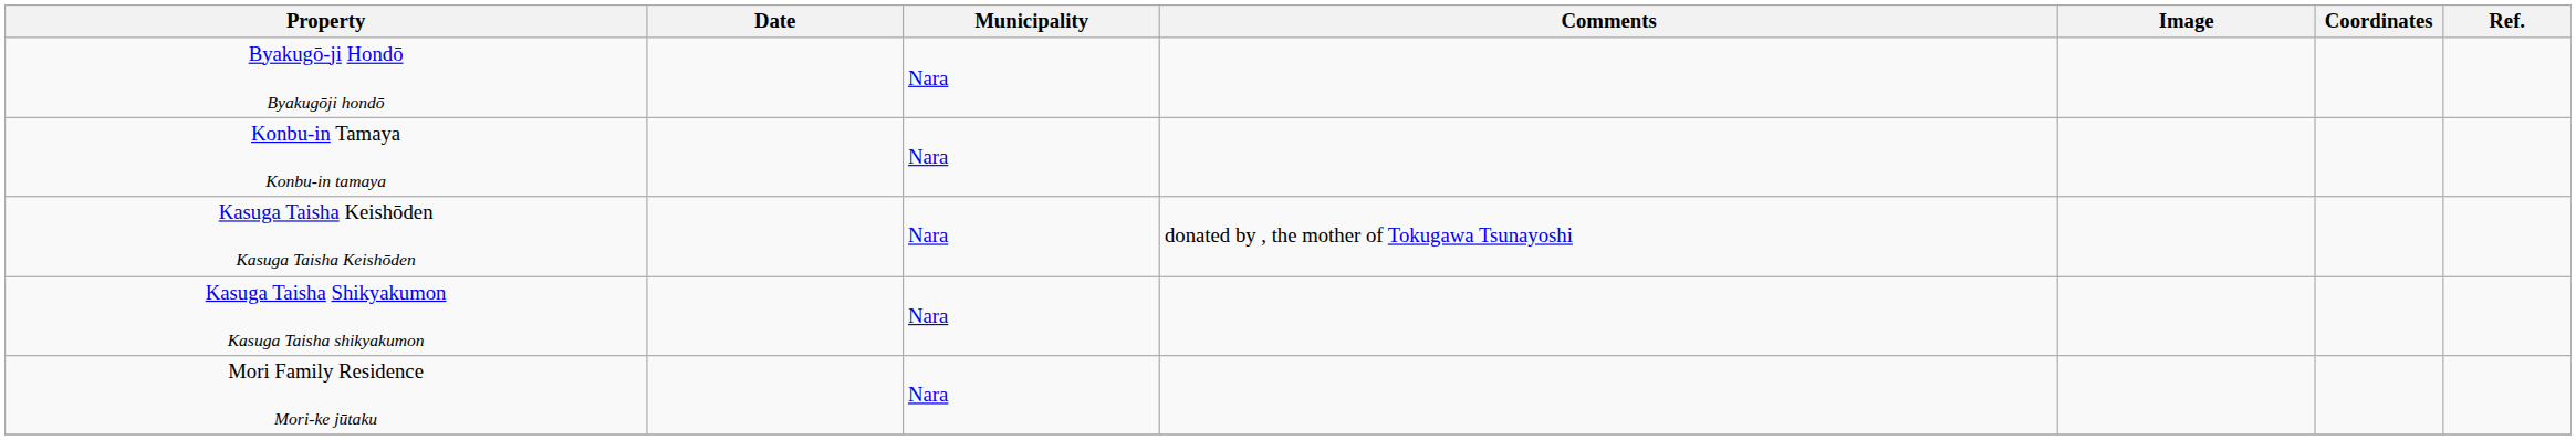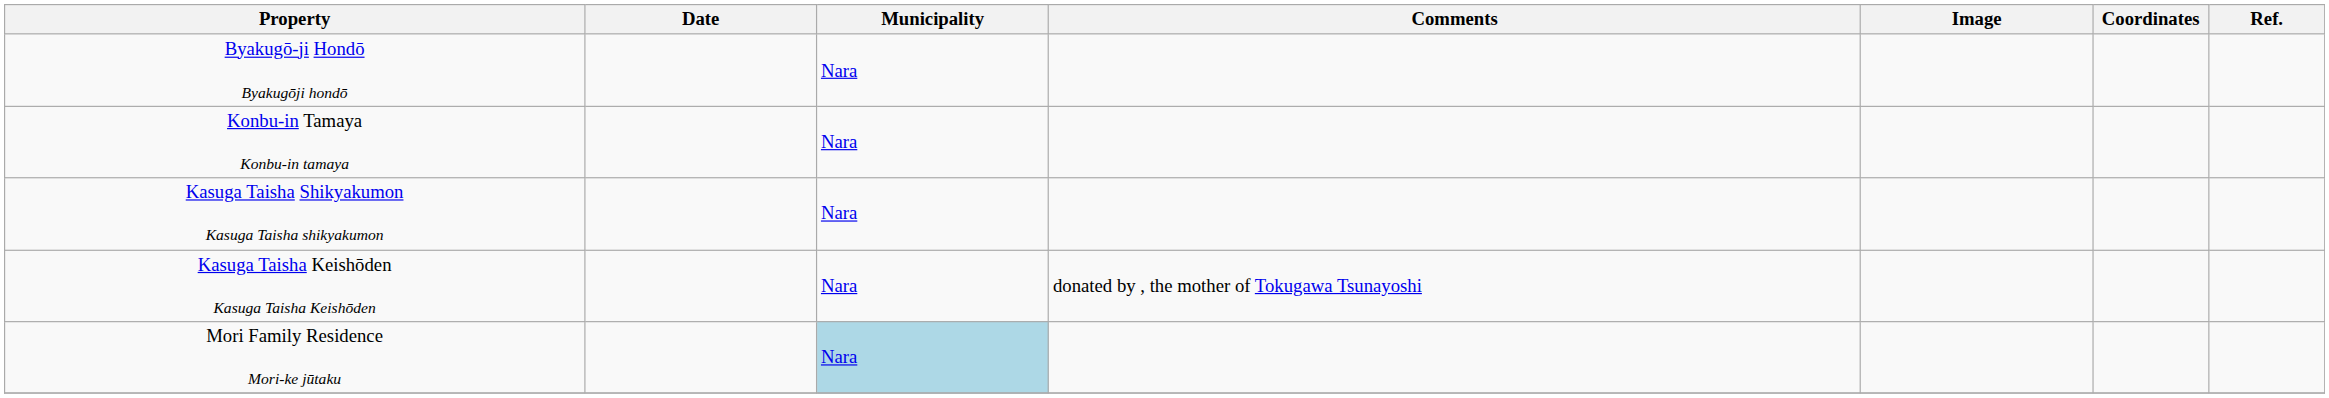 <table class="wikitable sortable"  style="width:100%;">
 <tr>
 <th width="25%" align="left">Property</th>
 <th width="10%" align="left" data-sort-type="number">Date</th>
 <th width="10%" aligūn="left">Municipality</th>
 <th width="35%" align="left" class="unsortable">Comments</th>
 <th width="10%" align="left" class="unsortable">Image</th>
 <th width="5%" align="left" class="unsortable">Coordinates</th>
 <th width="5%" align="left" class="unsortable">Ref.</th>
 </tr>
 <tr>
 <td align="center"><a href='#'>Byakugō-ji</a> <a href='#'>Hondō</a><br><br><small><em>Byakugōji hondō</em></small></td>
 <td></td>
 <td><a href='#'>Nara</a></td>
 <td></td>
 <td></td>
 <td></td>
 <td></td>
 </tr>
 <tr>
 <td align="center"><a href='#'>Konbu-in</a> Tamaya<br><br><small><em>Konbu-in tamaya</em></small></td>
 <td></td>
 <td><a href='#'>Nara</a></td>
 <td></td>
 <td></td>
 <td></td>
 <td></td>
 </tr>
 <tr>
+<td align="center"><a href='#'>Kasuga Taisha</a> <a href='#'>Shikyakumon</a><br><br><small><em>Kasuga Taisha shikyakumon</em></small></td>
+<td></td>
+<td><a href='#'>Nara</a></td>
+<td></td>
+<td></td>
+<td></td>
+<td></td>
+</tr>
+<tr>
 <td align="center"><a href='#'>Kasuga Taisha</a> Keishōden<br><br><small><em>Kasuga Taisha Keishōden</em></small></td>
 <td></td>
 <td><a href='#'>Nara</a></td>
 <td>donated by , the mother of <a href='#'>Tokugawa Tsunayoshi</a></td>
 <td></td>
 <td></td>
 <td></td>
 </tr>
 <tr>
-<td align="center"><a href='#'>Kasuga Taisha</a> <a href='#'>Shikyakumon</a><br><br><small><em>Kasuga Taisha shikyakumon</em></small></td>
-<td></td>
-<td><a href='#'>Nara</a></td>
-<td></td>
-<td></td>
-<td></td>
-<td></td>
-</tr>
-<tr>
 <td align="center">Mori Family Residence<br><br><small><em>Mori-ke jūtaku</em></small></td>
 <td></td>
-<td><a href='#'>Nara</a></td>
+<td style="background: lightblue;"><a href='#'>Nara</a></td>
 <td></td>
 <td></td>
 <td></td>
 <td></td>
 </tr>
 <tr>
 </tr>
 </table>
